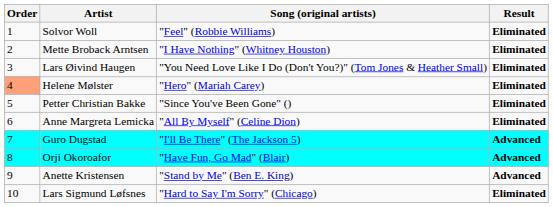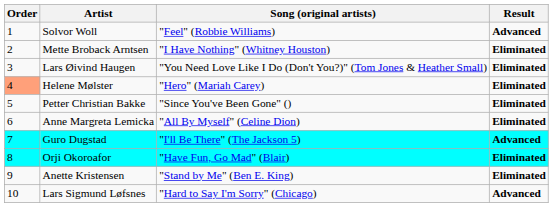 <table class=wikitable>
 <tr>
 <th>Order</th>
 <th>Artist</th>
 <th>Song (original artists)</th>
 <th>Result</th>
 </tr>
 <tr>
 <td>1</td>
 <td>Solvor Woll</td>
 <td>"<a href='#'>Feel</a>" (<a href='#'>Robbie Williams</a>)</td>
-<td><strong>Eliminated</strong></td>
+<td><strong>Advanced</strong></td>
 </tr>
 <tr>
 <td>2</td>
 <td>Mette Broback Arntsen</td>
 <td>"<a href='#'>I Have Nothing</a>" (<a href='#'>Whitney Houston</a>)</td>
 <td><strong>Eliminated</strong></td>
 </tr>
 <tr>
 <td>3</td>
 <td>Lars Øivind Haugen</td>
 <td>"You Need Love Like I Do (Don't You?)" (<a href='#'>Tom Jones</a> & <a href='#'>Heather Small</a>)</td>
 <td><strong>Eliminated</strong></td>
 </tr>
 <tr>
 <td style="background: lightsalmon;">4</td>
 <td>Helene Mølster</td>
 <td>"<a href='#'>Hero</a>" (<a href='#'>Mariah Carey</a>)</td>
 <td><strong>Eliminated</strong></td>
 </tr>
 <tr>
 <td>5</td>
 <td>Petter Christian Bakke</td>
 <td>"Since You've Been Gone" ()</td>
 <td><strong>Eliminated</strong></td>
 </tr>
 <tr>
 <td>6</td>
 <td>Anne Margreta Lemicka</td>
 <td>"<a href='#'>All By Myself</a>" (<a href='#'>Celine Dion</a>)</td>
 <td><strong>Eliminated</strong></td>
 </tr>
 <tr style="background:cyan;">
 <td>7</td>
 <td>Guro Dugstad</td>
 <td>"<a href='#'>I'll Be There</a>" (<a href='#'>The Jackson 5</a>)</td>
 <td><strong>Advanced</strong></td>
 </tr>
 <tr style="background:cyan;">
 <td>8</td>
 <td>Orji Okoroafor</td>
 <td>"<a href='#'>Have Fun, Go Mad</a>" (<a href='#'>Blair</a>)</td>
-<td><strong>Advanced</strong></td>
+<td><strong>Eliminated</strong></td>
 </tr>
 <tr>
 <td>9</td>
 <td>Anette Kristensen</td>
 <td>"<a href='#'>Stand by Me</a>" (<a href='#'>Ben E. King</a>)</td>
-<td><strong>Advanced</strong></td>
+<td><strong>Eliminated</strong></td>
 </tr>
 <tr>
 <td>10</td>
 <td>Lars Sigmund Løfsnes</td>
 <td>"<a href='#'>Hard to Say I'm Sorry</a>" (<a href='#'>Chicago</a>)</td>
-<td><strong>Eliminated</strong></td>
+<td><strong>Advanced</strong></td>
 </tr>
 </table>
